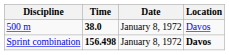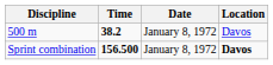 <table class='wikitable'>
 <tr>
 <th>Discipline</th>
 <th>Time</th>
 <th>Date</th>
 <th>Location</th>
 </tr>
 <tr>
 <td><a href='#'>500 m</a></td>
-<td><strong>38.0</strong></td>
+<td><strong>38.2</strong></td>
 <td>January 8, 1972</td>
 <td align=left> <a href='#'>Davos</a></td>
 </tr>
 <tr>
 <td><a href='#'>Sprint combination</a></td>
-<td><strong>156.498</strong></td>
+<td><strong>156.500</strong></td>
 <td>January 8, 1972</td>
 <td align=left><strong> Davos</strong></td>
 </tr>
 </table>
